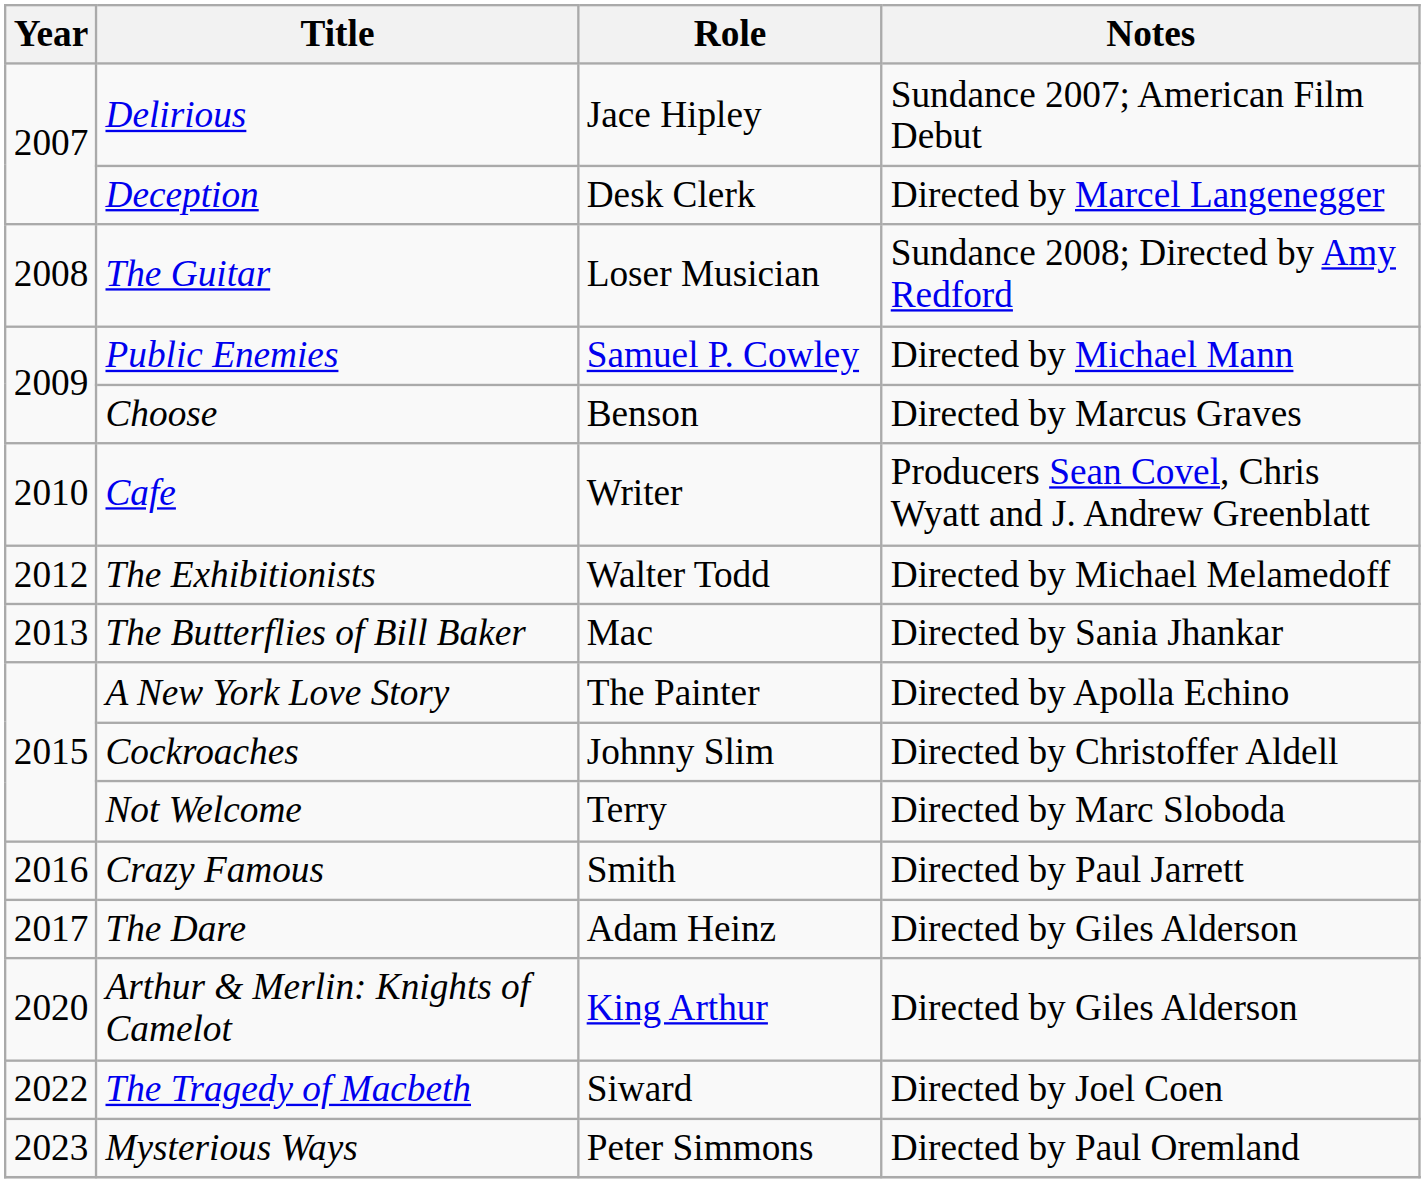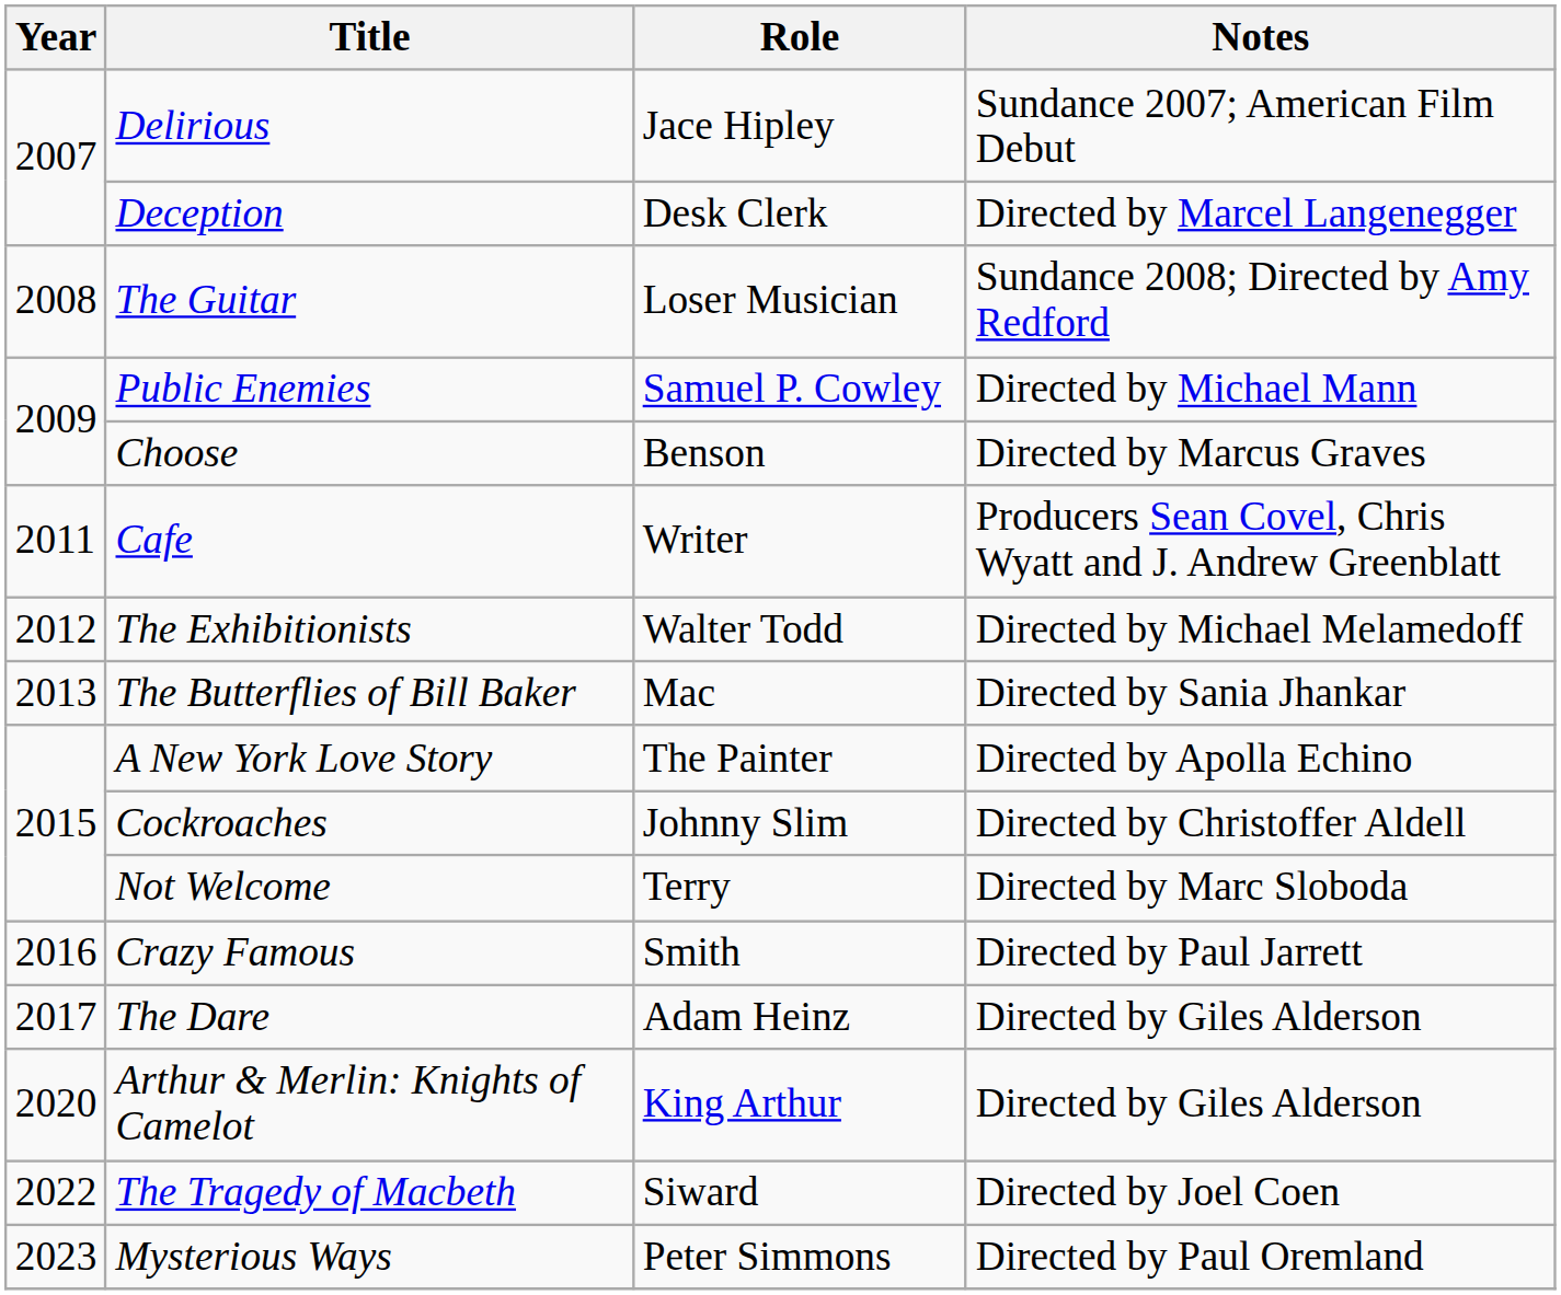 <table class="wikitable">
 <tr>
 <th width=20>Year</th>
 <th width=300>Title</th>
 <th width=180>Role</th>
 <th width=350>Notes</th>
 </tr>
 <tr>
 <td rowspan="2">2007</td>
 <td><em><a href='#'>Delirious</a></em></td>
 <td>Jace Hipley</td>
 <td>Sundance 2007; American Film Debut</td>
 </tr>
 <tr>
 <td><em> <a href='#'>Deception</a></em></td>
 <td>Desk Clerk</td>
 <td>Directed by <a href='#'>Marcel Langenegger</a></td>
 </tr>
 <tr>
 <td>2008</td>
 <td><em><a href='#'>The Guitar</a></em></td>
 <td>Loser Musician</td>
 <td>Sundance 2008; Directed by <a href='#'>Amy Redford</a></td>
 </tr>
 <tr>
 <td rowspan="2">2009</td>
 <td><em><a href='#'>Public Enemies</a></em></td>
 <td><a href='#'>Samuel P. Cowley</a></td>
 <td>Directed by <a href='#'>Michael Mann</a></td>
 </tr>
 <tr>
 <td><em>Choose</em></td>
 <td>Benson</td>
 <td>Directed by Marcus Graves</td>
 </tr>
 <tr>
-<td>2010</td>
+<td>2011</td>
 <td><em><a href='#'>Cafe</a></em></td>
 <td>Writer</td>
 <td>Producers <a href='#'>Sean Covel</a>, Chris Wyatt and J. Andrew Greenblatt</td>
 </tr>
 <tr>
 <td>2012</td>
 <td><em>The Exhibitionists</em></td>
 <td>Walter Todd</td>
 <td>Directed by Michael Melamedoff</td>
 </tr>
 <tr>
 <td>2013</td>
 <td><em>The Butterflies of Bill Baker</em></td>
 <td>Mac</td>
 <td>Directed by Sania Jhankar</td>
 </tr>
 <tr>
 <td rowspan="3">2015</td>
 <td><em>A New York Love Story</em></td>
 <td>The Painter</td>
 <td>Directed by Apolla Echino</td>
 </tr>
 <tr>
 <td><em>Cockroaches</em></td>
 <td>Johnny Slim</td>
 <td>Directed by Christoffer Aldell</td>
 </tr>
 <tr>
 <td><em>Not Welcome</em></td>
 <td>Terry</td>
 <td>Directed by Marc Sloboda</td>
 </tr>
 <tr>
 <td>2016</td>
 <td><em>Crazy Famous</em></td>
 <td>Smith</td>
 <td>Directed by Paul Jarrett</td>
 </tr>
 <tr>
 <td>2017</td>
 <td><em>The Dare</em></td>
 <td>Adam Heinz</td>
 <td>Directed by Giles Alderson</td>
 </tr>
 <tr>
 <td>2020</td>
 <td><em>Arthur & Merlin: Knights of Camelot</em></td>
 <td><a href='#'>King Arthur</a></td>
 <td>Directed by Giles Alderson</td>
 </tr>
 <tr>
 <td>2022</td>
 <td><em><a href='#'>The Tragedy of Macbeth</a></em></td>
 <td>Siward</td>
 <td>Directed by Joel Coen</td>
 </tr>
 <tr>
 <td>2023</td>
 <td><em>Mysterious Ways</em></td>
 <td>Peter Simmons</td>
 <td>Directed by Paul Oremland</td>
 </tr>
 <tr>
 </tr>
 </table>
